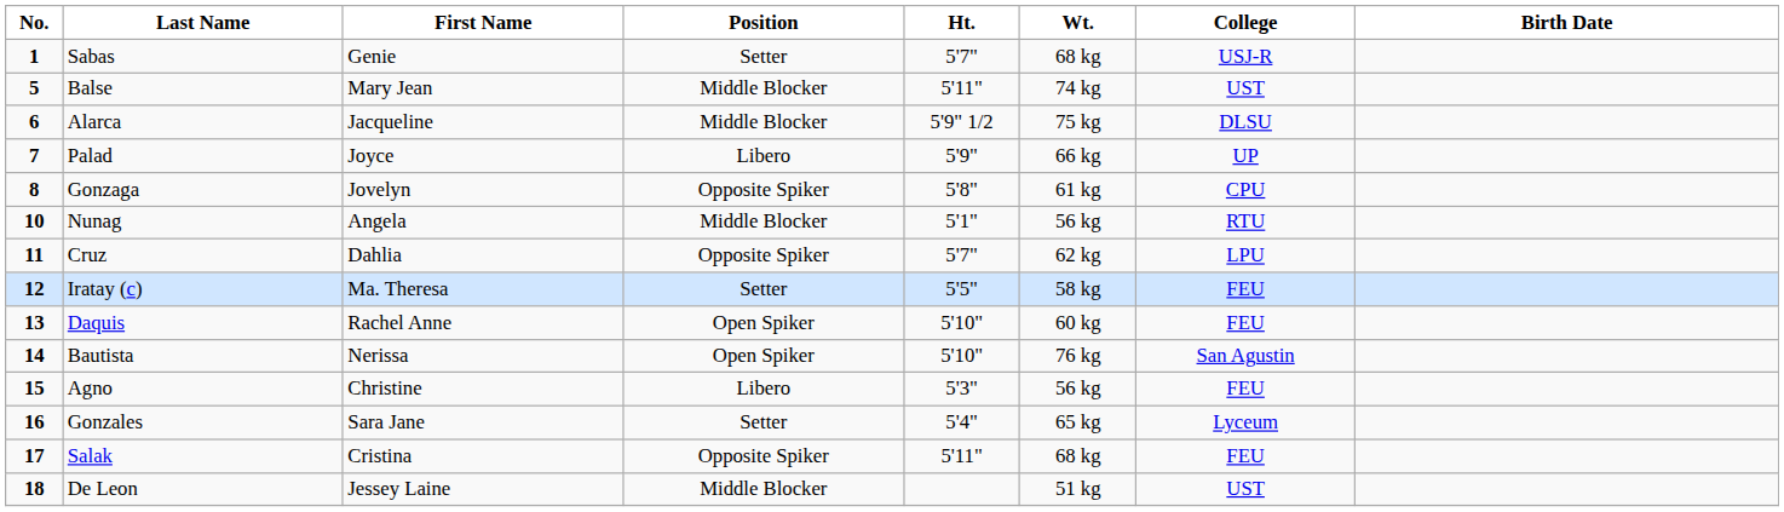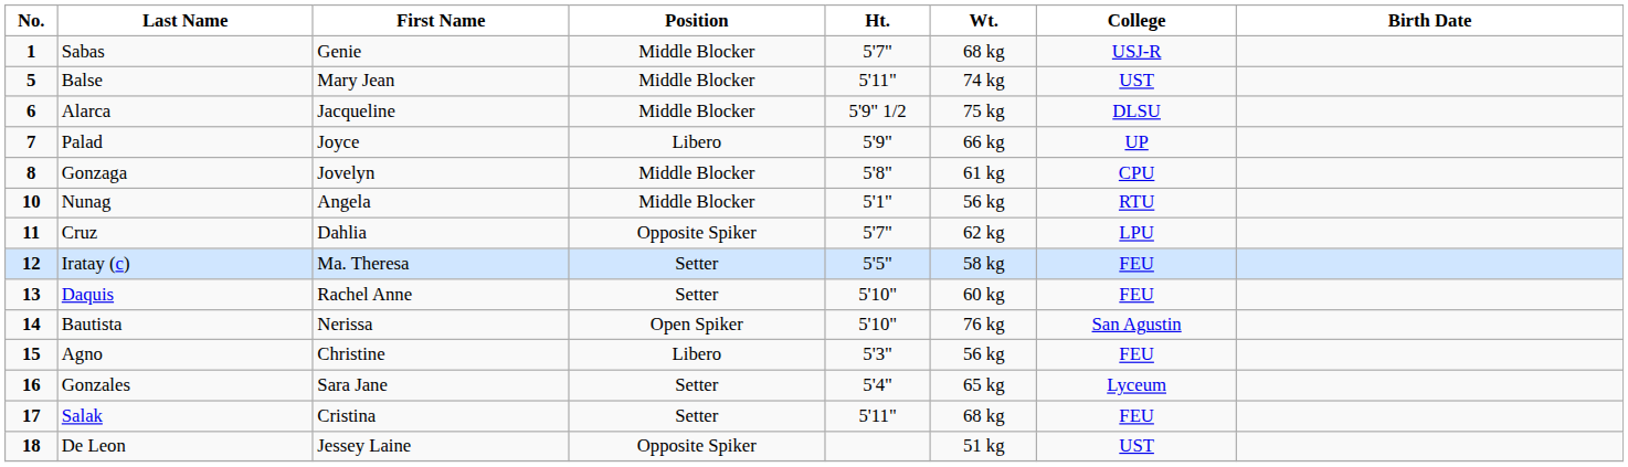 <table class="wikitable sortable" style="font-size:90%; text-align:center; width:100%;">
 <tr>
 <th width=3px style="background: white; color: black; text-align: center"><strong>No.</strong></th>
 <th width=130px style="background: white; color: black">Last Name</th>
 <th width=130px style="background: white; color: black">First Name</th>
 <th width=130px style="background: white; color: black">Position</th>
 <th width=50px style="background: white; color: black">Ht.</th>
 <th width=50px style="background: white; color: black">Wt.</th>
 <th width=100px style="background: white; color: black">College</th>
 <th width=200px style="background: white; color: black">Birth Date</th>
 </tr>
 <tr>
 <td><strong>1</strong></td>
 <td style="text-align: left">Sabas</td>
 <td style="text-align: left">Genie</td>
-<td>Setter</td>
+<td>Middle Blocker</td>
 <td>5'7"</td>
 <td>68 kg</td>
 <td><a href='#'>USJ-R</a></td>
 <td></td>
 </tr>
 <tr>
 <td><strong>5</strong></td>
 <td style="text-align: left">Balse</td>
 <td style="text-align: left">Mary Jean</td>
 <td>Middle Blocker</td>
 <td>5'11"</td>
 <td>74 kg</td>
 <td><a href='#'>UST</a></td>
 <td></td>
 </tr>
 <tr>
 <td><strong>6</strong></td>
 <td style="text-align: left">Alarca</td>
 <td style="text-align: left">Jacqueline</td>
 <td>Middle Blocker</td>
 <td>5'9" 1/2</td>
 <td>75 kg</td>
 <td><a href='#'>DLSU</a></td>
 <td></td>
 </tr>
 <tr>
 <td><strong>7</strong></td>
 <td style="text-align: left">Palad</td>
 <td style="text-align: left">Joyce</td>
 <td>Libero</td>
 <td>5'9"</td>
 <td>66 kg</td>
 <td><a href='#'>UP</a></td>
 <td></td>
 </tr>
 <tr>
 <td><strong>8</strong></td>
 <td style="text-align: left">Gonzaga</td>
 <td style="text-align: left">Jovelyn</td>
-<td>Opposite Spiker</td>
+<td>Middle Blocker</td>
 <td>5'8"</td>
 <td>61 kg</td>
 <td><a href='#'>CPU</a></td>
 <td></td>
 </tr>
 <tr>
 <td><strong>10</strong></td>
 <td style="text-align: left">Nunag</td>
 <td style="text-align: left">Angela</td>
 <td>Middle Blocker</td>
 <td>5'1"</td>
 <td>56 kg</td>
 <td><a href='#'>RTU</a></td>
 <td></td>
 </tr>
 <tr>
 <td><strong>11</strong></td>
 <td style="text-align: left">Cruz</td>
 <td style="text-align: left">Dahlia</td>
 <td>Opposite Spiker</td>
 <td>5'7"</td>
 <td>62 kg</td>
 <td><a href='#'>LPU</a></td>
 <td></td>
 </tr>
 <tr bgcolor=#D0E6FF>
 <td><strong>12</strong></td>
 <td style="text-align: left">Iratay  (<a href='#'>c</a>)</td>
 <td style="text-align: left">Ma. Theresa</td>
 <td>Setter</td>
 <td>5'5"</td>
 <td>58 kg</td>
 <td><a href='#'>FEU</a></td>
 <td></td>
 </tr>
 <tr>
 <td><strong>13</strong></td>
 <td style="text-align: left"><a href='#'>Daquis</a></td>
 <td style="text-align: left">Rachel Anne</td>
-<td>Open Spiker</td>
+<td>Setter</td>
 <td>5'10"</td>
 <td>60 kg</td>
 <td><a href='#'>FEU</a></td>
 <td></td>
 </tr>
 <tr>
 <td><strong>14</strong></td>
 <td style="text-align: left">Bautista</td>
 <td style="text-align: left">Nerissa</td>
 <td>Open Spiker</td>
 <td>5'10"</td>
 <td>76 kg</td>
 <td><a href='#'>San Agustin</a></td>
 <td></td>
 </tr>
 <tr>
 <td><strong>15</strong></td>
 <td style="text-align: left">Agno</td>
 <td style="text-align: left">Christine</td>
 <td>Libero</td>
 <td>5'3"</td>
 <td>56 kg</td>
 <td><a href='#'>FEU</a></td>
 <td></td>
 </tr>
 <tr>
 <td><strong>16</strong></td>
 <td style="text-align: left">Gonzales</td>
 <td style="text-align: left">Sara Jane</td>
 <td>Setter</td>
 <td>5'4"</td>
 <td>65 kg</td>
 <td><a href='#'>Lyceum</a></td>
 <td></td>
 </tr>
 <tr>
 <td><strong>17</strong></td>
 <td style="text-align: left"><a href='#'>Salak</a></td>
 <td style="text-align: left">Cristina</td>
-<td>Opposite Spiker</td>
+<td>Setter</td>
 <td>5'11"</td>
 <td>68 kg</td>
 <td><a href='#'>FEU</a></td>
 <td></td>
 </tr>
 <tr>
 <td><strong>18</strong></td>
 <td style="text-align: left">De Leon</td>
 <td style="text-align: left">Jessey Laine</td>
-<td>Middle Blocker</td>
+<td>Opposite Spiker</td>
 <td></td>
 <td>51 kg</td>
 <td><a href='#'>UST</a></td>
 <td></td>
 </tr>
 <tr>
 </tr>
 </table>
